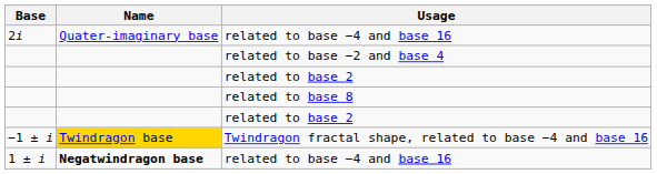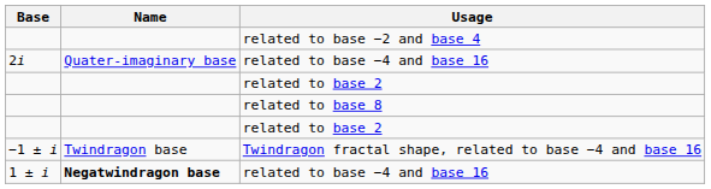 <table class="wikitable">
 <tr>
 <th>Base</th>
 <th>Name</th>
 <th>Usage</th>
 </tr>
 <tr>
+<td></td>
+<td></td>
+<td>related to base −2 and <a href='#'>base 4</a></td>
+</tr>
+<tr>
 <td>2<em>i</em></td>
 <td><a href='#'>Quater-imaginary base</a></td>
 <td>related to base −4 and <a href='#'>base 16</a></td>
-</tr>
-<tr>
-<td></td>
-<td></td>
-<td>related to base −2 and <a href='#'>base 4</a></td>
 </tr>
 <tr>
 <td></td>
 <td></td>
 <td>related to <a href='#'>base 2</a></td>
 </tr>
 <tr>
 <td></td>
 <td></td>
 <td>related to <a href='#'>base 8</a></td>
 </tr>
 <tr>
 <td></td>
 <td></td>
 <td>related to <a href='#'>base 2</a></td>
 </tr>
 <tr>
 <td>−1 ± <em>i</em></td>
-<td style="background: gold;"><a href='#'>Twindragon</a> base</td>
+<td><a href='#'>Twindragon</a> base</td>
 <td><a href='#'>Twindragon</a> fractal shape, related to base −4 and <a href='#'>base 16</a></td>
 </tr>
 <tr>
 <td>1 ± <em>i</em></td>
 <td><strong>Negatwindragon base</strong></td>
 <td>related to base −4 and <a href='#'>base 16</a></td>
 </tr>
 </table>
